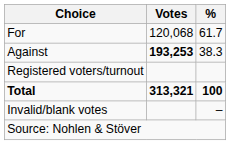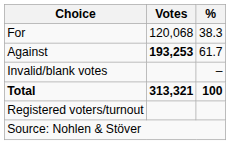 <table class=wikitable style=text-align:right>
 <tr>
 <th>Choice</th>
 <th>Votes</th>
 <th>%</th>
 </tr>
 <tr>
 <td align=left>For</td>
 <td>120,068</td>
-<td>61.7</td>
+<td>38.3</td>
 </tr>
 <tr>
 <td align=left>Against</td>
 <td><strong>193,253</strong></td>
-<td>38.3</td>
+<td>61.7</td>
+</tr>
+<tr>
+<td align=left>Invalid/blank votes</td>
+<td></td>
+<td>–</td>
+</tr>
+<tr>
+<td align=left><strong>Total</strong></td>
+<td><strong>313,321</strong></td>
+<td><strong>100</strong></td>
 </tr>
 <tr>
 <td align=left>Registered voters/turnout</td>
 <td></td>
 <td></td>
 </tr>
 <tr>
-<td align=left><strong>Total</strong></td>
-<td><strong>313,321</strong></td>
-<td><strong>100</strong></td>
-</tr>
-<tr>
-<td align=left>Invalid/blank votes</td>
-<td></td>
-<td>–</td>
-</tr>
-<tr>
 <td align=left colspan=3>Source: Nohlen & Stöver</td>
 </tr>
 </table>
